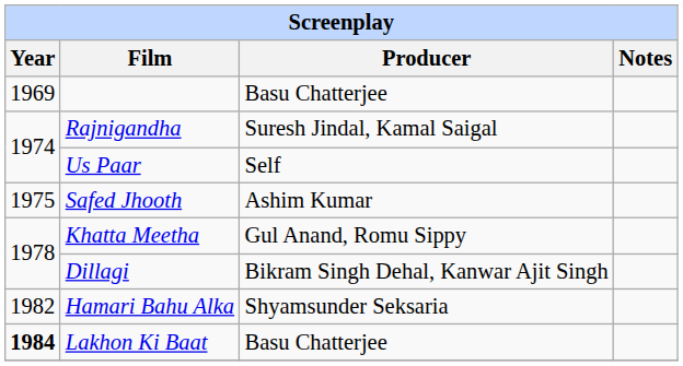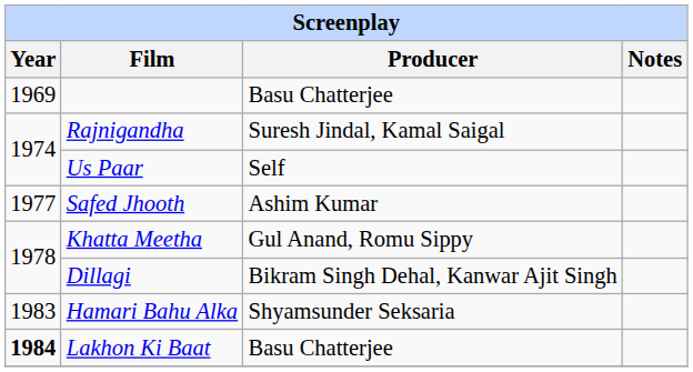 <table class="wikitable">
 <tr>
 <th colspan="4" style="background:#bfd7ff">Screenplay</th>
 </tr>
 <tr>
 <th>Year</th>
 <th>Film</th>
 <th>Producer</th>
 <th>Notes</th>
 </tr>
 <tr>
 <td>1969</td>
 <td></td>
 <td>Basu Chatterjee</td>
 <td></td>
 </tr>
 <tr>
 <td rowspan="2">1974</td>
 <td><em><a href='#'>Rajnigandha</a></em></td>
 <td>Suresh Jindal, Kamal Saigal</td>
 <td></td>
 </tr>
 <tr>
 <td><em><a href='#'>Us Paar</a></em></td>
 <td>Self</td>
 <td></td>
 </tr>
 <tr>
-<td>1975</td>
+<td>1977</td>
 <td><em><a href='#'>Safed Jhooth</a></em></td>
 <td>Ashim Kumar</td>
 <td></td>
 </tr>
 <tr>
 <td rowspan="2">1978</td>
 <td><em><a href='#'>Khatta Meetha</a></em></td>
 <td>Gul Anand, Romu Sippy</td>
 <td></td>
 </tr>
 <tr>
 <td><em><a href='#'>Dillagi</a></em></td>
 <td>Bikram Singh Dehal, Kanwar Ajit Singh</td>
 <td></td>
 </tr>
 <tr>
-<td>1982</td>
+<td>1983</td>
 <td><em><a href='#'>Hamari Bahu Alka</a></em></td>
 <td>Shyamsunder Seksaria</td>
 <td></td>
 </tr>
 <tr>
 <td><strong>1984</strong></td>
 <td><em><a href='#'>Lakhon Ki Baat</a></em></td>
 <td>Basu Chatterjee</td>
 <td></td>
 </tr>
 <tr>
 </tr>
 </table>
